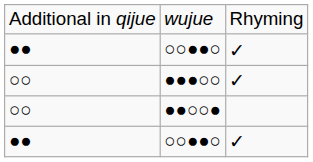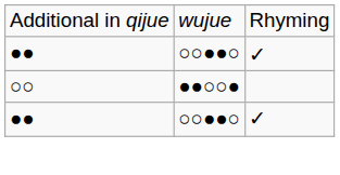 <table class="wikitable">
 <tr>
 <td>Additional in <em>qijue</em></td>
 <td><em>wujue</em></td>
 <td>Rhyming</td>
 </tr>
 <tr>
 <td>●●</td>
 <td>○○●●○</td>
 <td>✓</td>
 </tr>
 <tr>
 <td>○○</td>
-<td>●●●○○</td>
-<td>✓</td>
-</tr>
-<tr>
-<td>○○</td>
 <td>●●○○●</td>
 <td></td>
 </tr>
 <tr>
 <td>●●</td>
 <td>○○●●○</td>
 <td>✓</td>
 </tr>
 </table>
